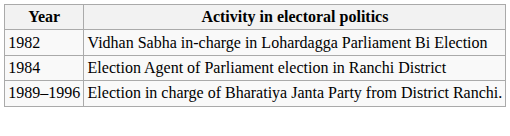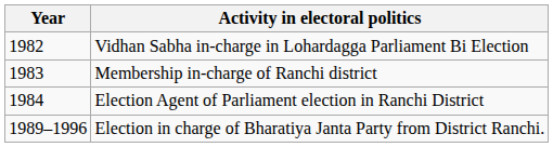 <table class="wikitable sortable">
 <tr>
 <th>Year</th>
 <th>Activity in electoral politics</th>
 </tr>
 <tr>
 <td>1982</td>
 <td>Vidhan Sabha in-charge in Lohardagga Parliament Bi Election</td>
+</tr>
+<tr>
+<td>1983</td>
+<td>Membership in-charge of Ranchi district</td>
 </tr>
 <tr>
 <td>1984</td>
 <td>Election Agent of Parliament election in Ranchi District</td>
 </tr>
 <tr>
 <td>1989–1996</td>
 <td>Election in charge of Bharatiya Janta Party from District Ranchi.</td>
 </tr>
 <tr>
 </tr>
 </table>
